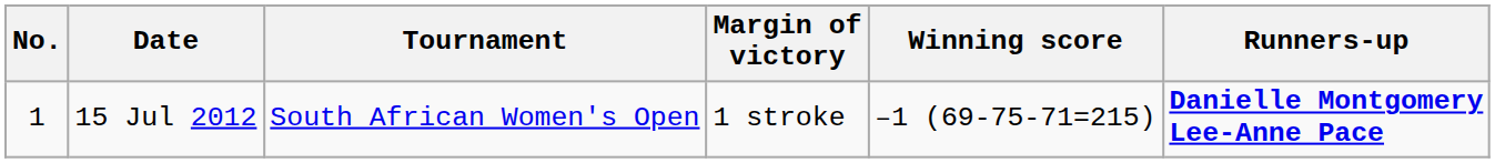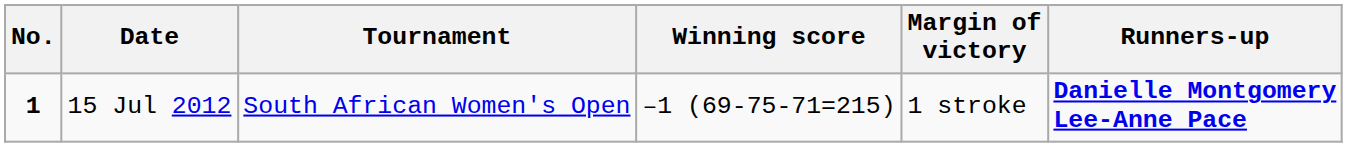 <table class="wikitable" style="font-size:95%;">
 <tr>
 <th>No.</th>
 <th>Date</th>
 <th>Tournament</th>
+<th>Winning score</th>
 <th>Margin of<br>victory</th>
-<th>Winning score</th>
 <th>Runners-up</th>
 </tr>
 <tr>
-<td align=center>1</td>
+<td align=center><strong>1</strong></td>
 <td align=right>15 Jul <a href='#'>2012</a></td>
 <td><a href='#'>South African Women's Open</a></td>
+<td align=right>–1 (69-75-71=215)</td>
 <td>1 stroke</td>
-<td align=right>–1 (69-75-71=215)</td>
 <td><strong> <a href='#'>Danielle Montgomery</a><br> <a href='#'>Lee-Anne Pace</a></strong></td>
 </tr>
 </table>
